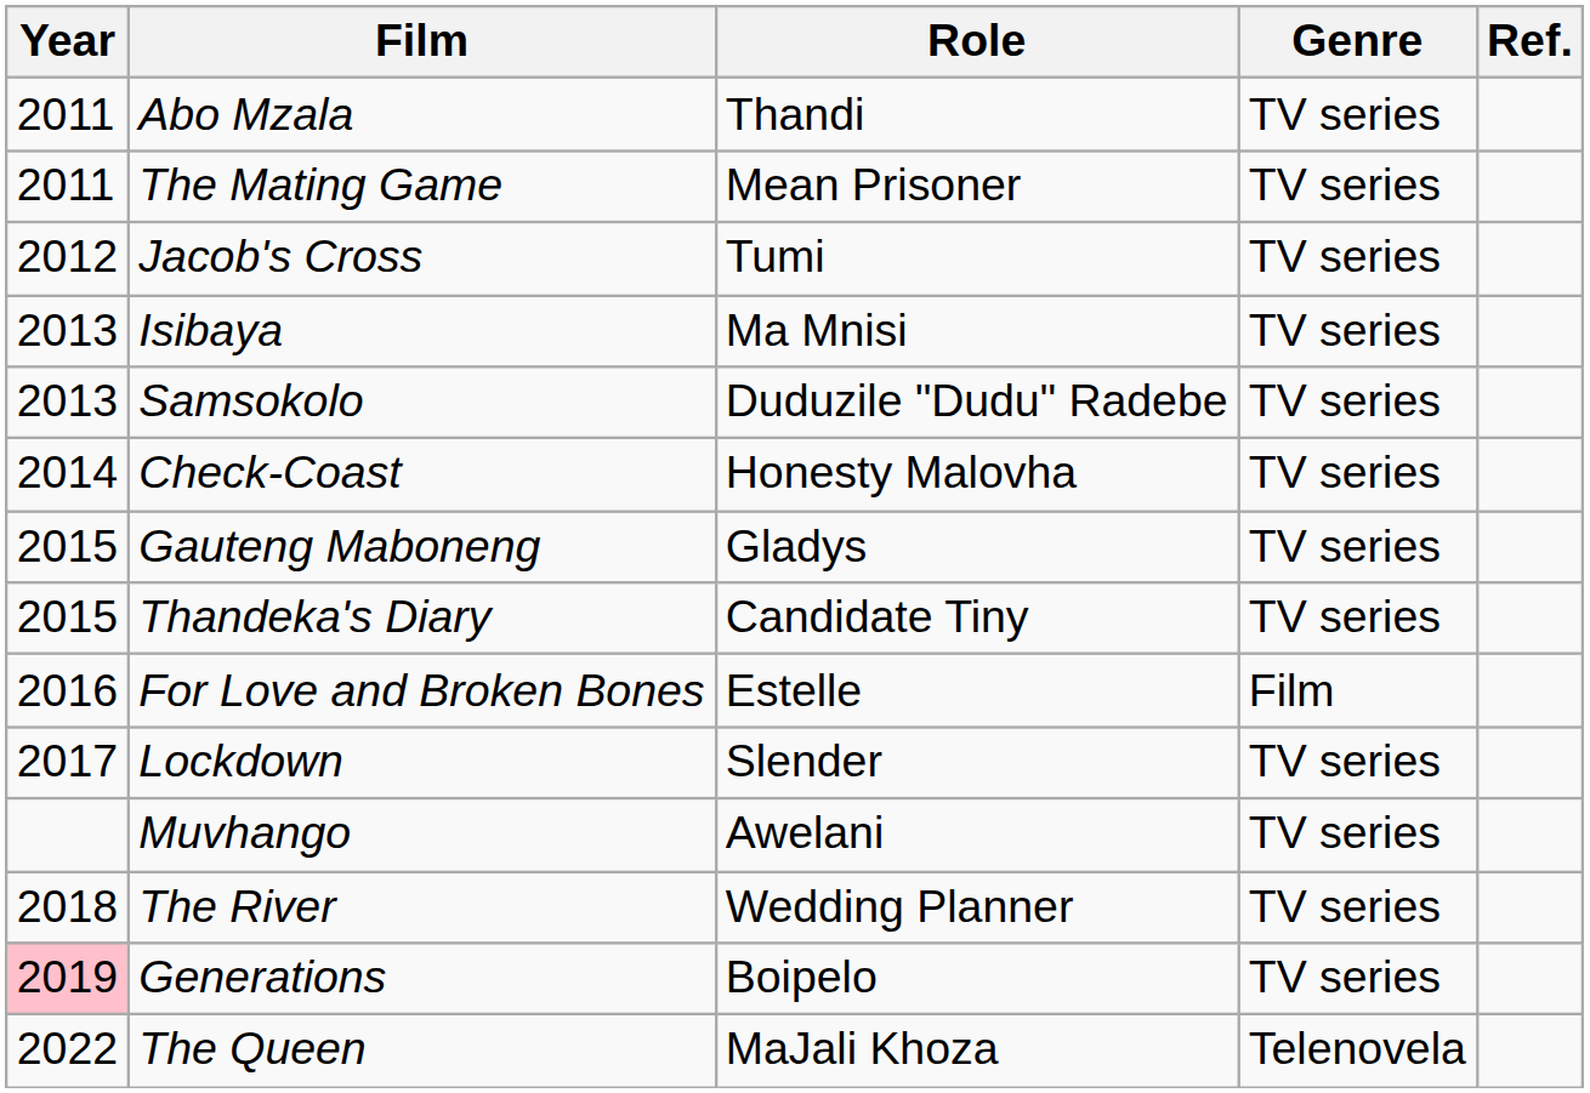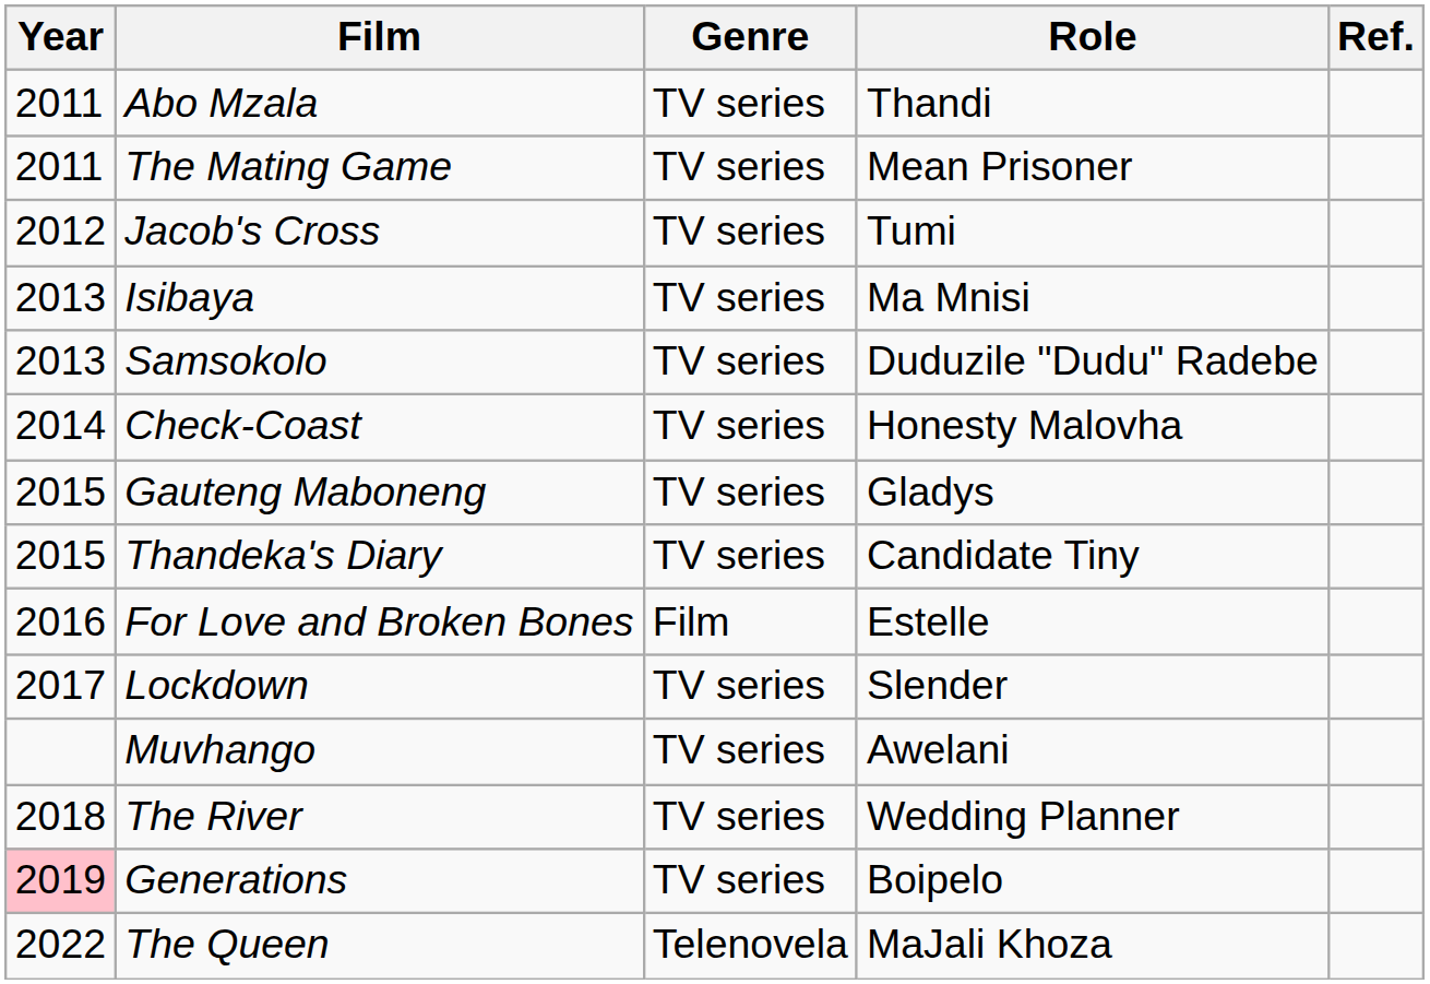 <table class="wikitable">
 <tr>
 <th>Year</th>
 <th>Film</th>
+<th>Genre</th>
 <th>Role</th>
-<th>Genre</th>
 <th>Ref.</th>
 </tr>
 <tr>
 <td>2011</td>
 <td><em>Abo Mzala</em></td>
+<td>TV series</td>
 <td>Thandi</td>
-<td>TV series</td>
 <td></td>
 </tr>
 <tr>
 <td>2011</td>
 <td><em>The Mating Game</em></td>
+<td>TV series</td>
 <td>Mean Prisoner</td>
-<td>TV series</td>
 <td></td>
 </tr>
 <tr>
 <td>2012</td>
 <td><em>Jacob's Cross</em></td>
+<td>TV series</td>
 <td>Tumi</td>
-<td>TV series</td>
 <td></td>
 </tr>
 <tr>
 <td>2013</td>
 <td><em>Isibaya</em></td>
+<td>TV series</td>
 <td>Ma Mnisi</td>
-<td>TV series</td>
 <td></td>
 </tr>
 <tr>
 <td>2013</td>
 <td><em>Samsokolo</em></td>
+<td>TV series</td>
 <td>Duduzile "Dudu" Radebe</td>
-<td>TV series</td>
 <td></td>
 </tr>
 <tr>
 <td>2014</td>
 <td><em>Check-Coast</em></td>
+<td>TV series</td>
 <td>Honesty Malovha</td>
-<td>TV series</td>
 <td></td>
 </tr>
 <tr>
 <td>2015</td>
 <td><em>Gauteng Maboneng</em></td>
+<td>TV series</td>
 <td>Gladys</td>
-<td>TV series</td>
 <td></td>
 </tr>
 <tr>
 <td>2015</td>
 <td><em>Thandeka's Diary</em></td>
+<td>TV series</td>
 <td>Candidate Tiny</td>
-<td>TV series</td>
 <td></td>
 </tr>
 <tr>
 <td>2016</td>
 <td><em>For Love and Broken Bones</em></td>
+<td>Film</td>
 <td>Estelle</td>
-<td>Film</td>
 <td></td>
 </tr>
 <tr>
 <td>2017</td>
 <td><em>Lockdown</em></td>
+<td>TV series</td>
 <td>Slender</td>
-<td>TV series</td>
 <td></td>
 </tr>
 <tr>
 <td></td>
 <td><em>Muvhango</em></td>
+<td>TV series</td>
 <td>Awelani</td>
-<td>TV series</td>
 <td></td>
 </tr>
 <tr>
 <td>2018</td>
 <td><em>The River</em></td>
+<td>TV series</td>
 <td>Wedding Planner</td>
-<td>TV series</td>
 <td></td>
 </tr>
 <tr>
 <td style="background: pink;">2019</td>
 <td><em>Generations</em></td>
+<td>TV series</td>
 <td>Boipelo</td>
-<td>TV series</td>
 <td></td>
 </tr>
 <tr>
 <td>2022</td>
 <td><em>The  Queen</em></td>
+<td>Telenovela</td>
 <td>MaJali Khoza</td>
-<td>Telenovela</td>
 <td></td>
 </tr>
 </table>
